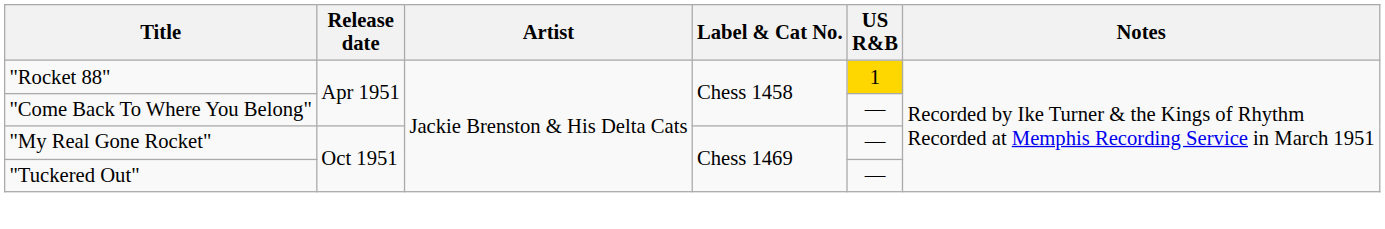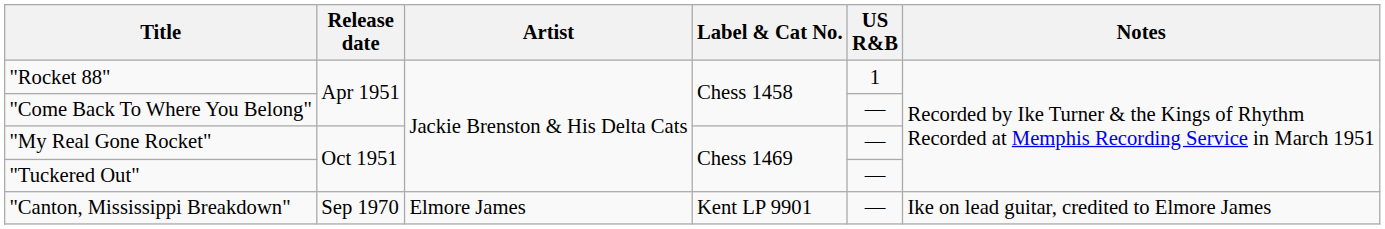 <table class="wikitable">
 <tr>
 <th>Title</th>
 <th>Release<br>date</th>
 <th>Artist</th>
 <th>Label & Cat No.</th>
 <th>US<br>R&B</th>
 <th>Notes</th>
 </tr>
 <tr>
 <td>"Rocket 88"</td>
 <td rowspan="2">Apr 1951</td>
 <td rowspan="4">Jackie Brenston & His Delta Cats</td>
 <td rowspan="2">Chess 1458</td>
-<td align="center" style="background: gold;">1</td>
+<td align="center">1</td>
 <td rowspan="4">Recorded by Ike Turner & the Kings of Rhythm<br>Recorded at <a href='#'>Memphis Recording Service</a> in March 1951</td>
 </tr>
 <tr>
 <td>"Come Back To Where You Belong"</td>
 <td align="center">—</td>
 </tr>
 <tr>
 <td>"My Real Gone Rocket"</td>
 <td rowspan="2">Oct 1951</td>
 <td rowspan="2">Chess 1469</td>
 <td align="center">—</td>
 </tr>
 <tr>
 <td>"Tuckered Out"</td>
 <td align="center">—</td>
 </tr>
+<tr>
+<td>"Canton, Mississippi Breakdown"</td>
+<td>Sep 1970</td>
+<td>Elmore James</td>
+<td>Kent LP 9901</td>
+<td align="center">—</td>
+<td>Ike on lead guitar, credited to Elmore James</td>
+</tr>
 </table>
